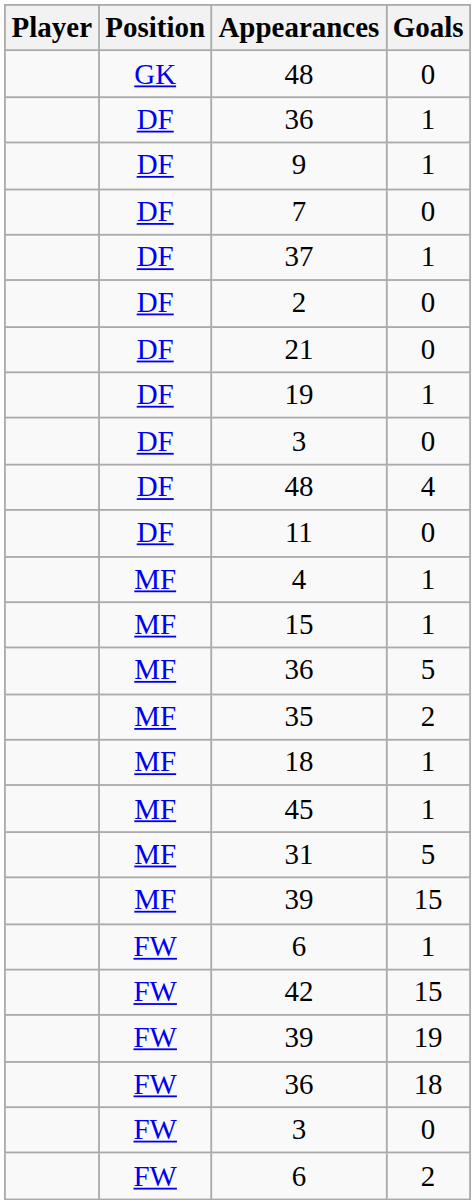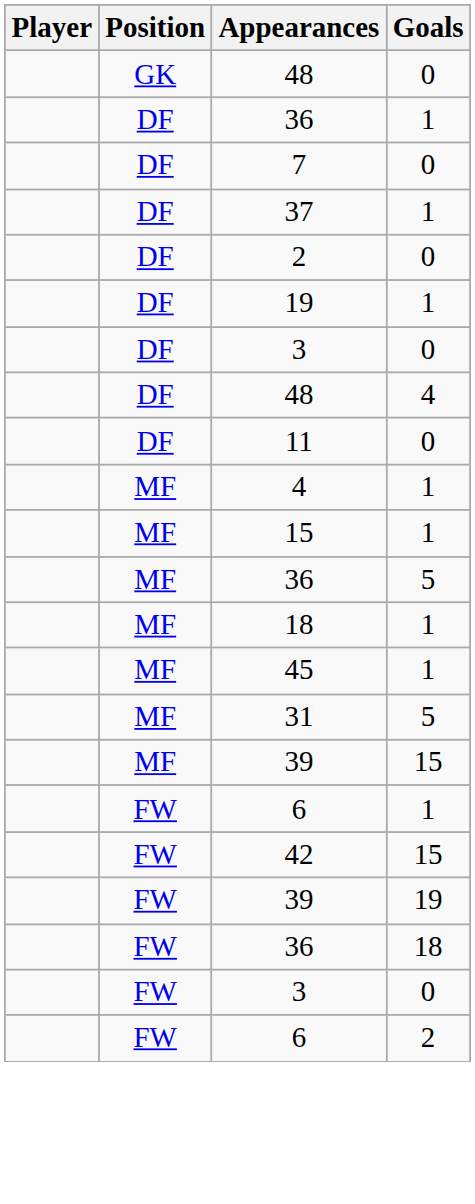 <table class="wikitable sortable" style="text-align: center;">
 <tr>
 <th>Player</th>
 <th>Position</th>
 <th>Appearances</th>
 <th>Goals</th>
 </tr>
 <tr>
 <td align="left"> </td>
 <td><a href='#'>GK</a></td>
 <td>48</td>
 <td>0</td>
 </tr>
 <tr>
 <td align="left"> </td>
 <td><a href='#'>DF</a></td>
 <td>36</td>
 <td>1</td>
 </tr>
 <tr>
 <td align="left"> </td>
 <td><a href='#'>DF</a></td>
-<td>9</td>
-<td>1</td>
-</tr>
-<tr>
-<td align="left"> </td>
-<td><a href='#'>DF</a></td>
 <td>7</td>
 <td>0</td>
 </tr>
 <tr>
 <td align="left"> </td>
 <td><a href='#'>DF</a></td>
 <td>37</td>
 <td>1</td>
 </tr>
 <tr>
 <td align="left"> </td>
 <td><a href='#'>DF</a></td>
 <td>2</td>
-<td>0</td>
-</tr>
-<tr>
-<td align="left"> </td>
-<td><a href='#'>DF</a></td>
-<td>21</td>
 <td>0</td>
 </tr>
 <tr>
 <td align="left"> </td>
 <td><a href='#'>DF</a></td>
 <td>19</td>
 <td>1</td>
 </tr>
 <tr>
 <td align="left"> </td>
 <td><a href='#'>DF</a></td>
 <td>3</td>
 <td>0</td>
 </tr>
 <tr>
 <td align="left"> </td>
 <td><a href='#'>DF</a></td>
 <td>48</td>
 <td>4</td>
 </tr>
 <tr>
 <td align="left"> </td>
 <td><a href='#'>DF</a></td>
 <td>11</td>
 <td>0</td>
 </tr>
 <tr>
 <td align="left"> </td>
 <td><a href='#'>MF</a></td>
 <td>4</td>
 <td>1</td>
 </tr>
 <tr>
 <td align="left"> </td>
 <td><a href='#'>MF</a></td>
 <td>15</td>
 <td>1</td>
 </tr>
 <tr>
 <td align="left"> </td>
 <td><a href='#'>MF</a></td>
 <td>36</td>
 <td>5</td>
-</tr>
-<tr>
-<td align="left"> </td>
-<td><a href='#'>MF</a></td>
-<td>35</td>
-<td>2</td>
 </tr>
 <tr>
 <td align="left"> </td>
 <td><a href='#'>MF</a></td>
 <td>18</td>
 <td>1</td>
 </tr>
 <tr>
 <td align="left"> </td>
 <td><a href='#'>MF</a></td>
 <td>45</td>
 <td>1</td>
 </tr>
 <tr>
 <td align="left"> </td>
 <td><a href='#'>MF</a></td>
 <td>31</td>
 <td>5</td>
 </tr>
 <tr>
 <td align="left"> </td>
 <td><a href='#'>MF</a></td>
 <td>39</td>
 <td>15</td>
 </tr>
 <tr>
 <td align="left"> </td>
 <td><a href='#'>FW</a></td>
 <td>6</td>
 <td>1</td>
 </tr>
 <tr>
 <td align="left"> </td>
 <td><a href='#'>FW</a></td>
 <td>42</td>
 <td>15</td>
 </tr>
 <tr>
 <td align="left"> </td>
 <td><a href='#'>FW</a></td>
 <td>39</td>
 <td>19</td>
 </tr>
 <tr>
 <td align="left"> </td>
 <td><a href='#'>FW</a></td>
 <td>36</td>
 <td>18</td>
 </tr>
 <tr>
 <td align="left"> </td>
 <td><a href='#'>FW</a></td>
 <td>3</td>
 <td>0</td>
 </tr>
 <tr>
 <td align="left"> </td>
 <td><a href='#'>FW</a></td>
 <td>6</td>
 <td>2</td>
 </tr>
 </table>
